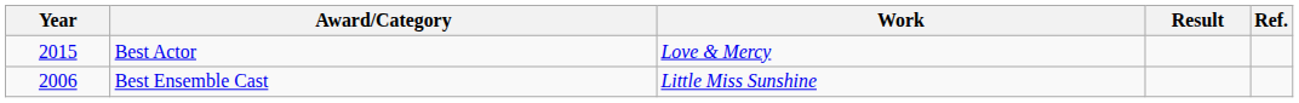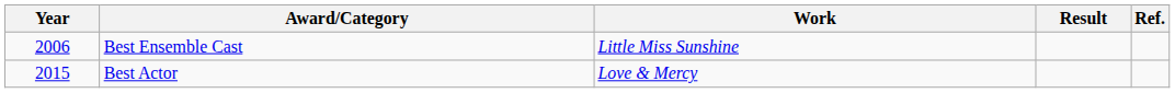 <table class=wikitable>
 <tr>
 <th scope="col" style="width:5em;">Year</th>
 <th scope="col" style="width:28em;">Award/Category</th>
 <th scope="col" style="width:25em;">Work</th>
 <th scope="col" style="width:5em;">Result</th>
 <th>Ref.</th>
 </tr>
 <tr>
+<td style="text-align:center;"><a href='#'>2006</a></td>
+<td><a href='#'>Best Ensemble Cast</a></td>
+<td><em><a href='#'>Little Miss Sunshine</a></em></td>
+<td></td>
+<td style="text-align:center;"></td>
+</tr>
+<tr>
 <td style="text-align:center;"><a href='#'>2015</a></td>
 <td><a href='#'>Best Actor</a></td>
 <td><em><a href='#'>Love & Mercy</a></em></td>
 <td></td>
 <td style="text-align:center;"></td>
 </tr>
-<tr>
-<td style="text-align:center;"><a href='#'>2006</a></td>
-<td><a href='#'>Best Ensemble Cast</a></td>
-<td><em><a href='#'>Little Miss Sunshine</a></em></td>
-<td></td>
-<td style="text-align:center;"></td>
-</tr>
 </table>
